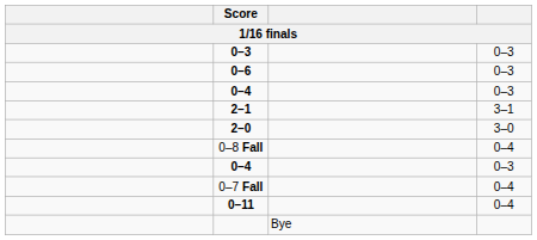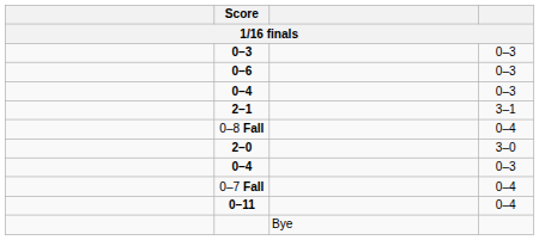 <table class="wikitable" style="text-align: left; ">
 <tr>
 <th align="right" width="270"></th>
 <th width="65">Score</th>
 <th align="left" width="270"></th>
 <th width="65"></th>
 </tr>
 <tr>
 <th colspan=4>1/16 finals</th>
 </tr>
 <tr>
 <td></td>
 <td align="center"><strong>0–3</strong></td>
 <td><strong></strong></td>
 <td align=center>0–3 <strong></strong></td>
 </tr>
 <tr>
 <td></td>
 <td align="center"><strong>0–6</strong></td>
 <td><strong></strong></td>
 <td align=center>0–3 <strong></strong></td>
 </tr>
 <tr>
 <td></td>
 <td align="center"><strong>0–4</strong></td>
 <td><strong></strong></td>
 <td align=center>0–3 <strong></strong></td>
 </tr>
 <tr>
 <td><strong></strong></td>
 <td align="center"><strong>2–1</strong></td>
 <td></td>
 <td align=center>3–1 <strong></strong></td>
 </tr>
 <tr>
+<td></td>
+<td align="center">0–8 <strong>Fall</strong></td>
+<td><strong></strong></td>
+<td align=center>0–4 <strong></strong></td>
+</tr>
+<tr>
 <td><strong></strong></td>
 <td align="center"><strong>2–0</strong></td>
 <td></td>
 <td align=center>3–0 <strong></strong></td>
-</tr>
-<tr>
-<td></td>
-<td align="center">0–8 <strong>Fall</strong></td>
-<td><strong></strong></td>
-<td align=center>0–4 <strong></strong></td>
 </tr>
 <tr>
 <td></td>
 <td align="center"><strong>0–4</strong></td>
 <td><strong></strong></td>
 <td align=center>0–3 <strong></strong></td>
 </tr>
 <tr>
 <td></td>
 <td align="center">0–7 <strong>Fall</strong></td>
 <td><strong></strong></td>
 <td align=center>0–4 <strong></strong></td>
 </tr>
 <tr>
 <td></td>
 <td align="center"><strong>0–11</strong></td>
 <td><strong></strong></td>
 <td align=center>0–4 <strong></strong></td>
 </tr>
 <tr>
 <td><strong></strong></td>
 <td></td>
 <td>Bye</td>
 <td></td>
 </tr>
 </table>
